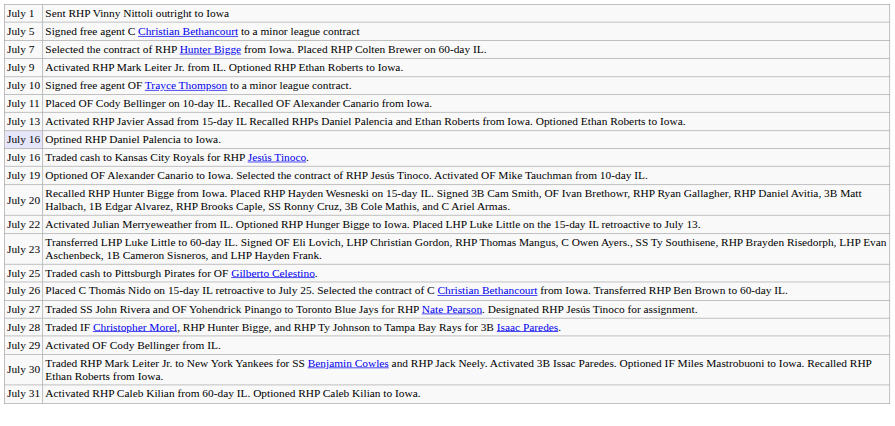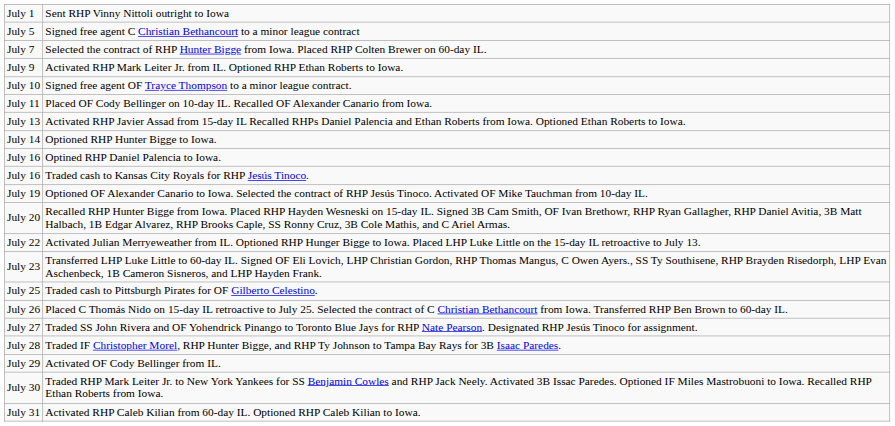 <table class="wikitable">
 <tr>
 <td>July 1</td>
 <td>Sent RHP Vinny Nittoli outright to Iowa</td>
 </tr>
 <tr>
 <td>July 5</td>
 <td>Signed free agent C <a href='#'>Christian Bethancourt</a> to a minor league contract</td>
 </tr>
 <tr>
 <td>July 7</td>
 <td>Selected the contract of RHP <a href='#'>Hunter Bigge</a> from Iowa. Placed RHP Colten Brewer on 60-day IL.</td>
 </tr>
 <tr>
 <td>July 9</td>
 <td>Activated RHP Mark Leiter Jr. from IL. Optioned RHP Ethan Roberts to Iowa.</td>
 </tr>
 <tr>
 <td>July 10</td>
 <td>Signed free agent OF <a href='#'>Trayce Thompson</a> to a minor league contract.</td>
 </tr>
 <tr>
 <td>July 11</td>
 <td>Placed OF Cody Bellinger on 10-day IL. Recalled OF Alexander Canario from Iowa.</td>
 </tr>
 <tr>
 <td>July 13</td>
 <td>Activated RHP Javier Assad from 15-day IL Recalled RHPs Daniel Palencia and Ethan Roberts from Iowa. Optioned Ethan Roberts to Iowa.</td>
 </tr>
 <tr>
-<td style="background: lavender;">July 16</td>
+<td>July 14</td>
+<td>Optioned RHP Hunter Bigge to Iowa.</td>
+</tr>
+<tr>
+<td>July 16</td>
 <td>Optined RHP Daniel Palencia to Iowa.</td>
 </tr>
 <tr>
 <td>July 16</td>
 <td>Traded cash to Kansas City Royals for RHP <a href='#'>Jesús Tinoco</a>.</td>
 </tr>
 <tr>
 <td>July 19</td>
 <td>Optioned OF Alexander Canario to Iowa. Selected the contract of RHP Jesús Tinoco. Activated OF Mike Tauchman from 10-day IL.</td>
 </tr>
 <tr>
 <td>July 20</td>
 <td>Recalled RHP Hunter Bigge from Iowa. Placed RHP Hayden Wesneski on 15-day IL. Signed 3B Cam Smith, OF Ivan Brethowr, RHP Ryan Gallagher, RHP Daniel Avitia, 3B Matt Halbach, 1B Edgar Alvarez, RHP Brooks Caple, SS Ronny Cruz, 3B Cole Mathis, and C Ariel Armas.</td>
 </tr>
 <tr>
 <td>July 22</td>
 <td>Activated Julian Merryeweather from IL. Optioned RHP Hunger Bigge to Iowa. Placed LHP Luke Little on the 15-day IL retroactive to July 13.</td>
 </tr>
 <tr>
 <td>July 23</td>
 <td>Transferred LHP Luke Little to 60-day IL. Signed OF Eli Lovich, LHP Christian Gordon, RHP Thomas Mangus, C Owen Ayers., SS Ty Southisene,  RHP Brayden Risedorph, LHP Evan Aschenbeck, 1B Cameron Sisneros, and LHP Hayden Frank.</td>
 </tr>
 <tr>
 <td>July 25</td>
 <td>Traded cash to Pittsburgh Pirates for OF <a href='#'>Gilberto Celestino</a>.</td>
 </tr>
 <tr>
 <td>July 26</td>
 <td>Placed C Thomás Nido on 15-day IL retroactive to July 25. Selected the contract of C <a href='#'>Christian Bethancourt</a> from Iowa. Transferred RHP Ben Brown to 60-day IL.</td>
 </tr>
 <tr>
 <td>July 27</td>
 <td>Traded SS John Rivera and OF Yohendrick Pinango to Toronto Blue Jays for RHP <a href='#'>Nate Pearson</a>. Designated RHP Jesús Tinoco for assignment.</td>
 </tr>
 <tr>
 <td>July 28</td>
 <td>Traded IF <a href='#'>Christopher Morel</a>, RHP Hunter Bigge, and RHP Ty Johnson to Tampa Bay Rays for 3B <a href='#'>Isaac Paredes</a>.</td>
 </tr>
 <tr>
 <td>July 29</td>
 <td>Activated OF Cody Bellinger from IL.</td>
 </tr>
 <tr>
 <td>July 30</td>
 <td>Traded RHP Mark Leiter Jr. to New York Yankees for SS <a href='#'>Benjamin Cowles</a> and RHP Jack Neely. Activated 3B Issac Paredes. Optioned IF Miles Mastrobuoni to Iowa. Recalled RHP Ethan Roberts from Iowa.</td>
 </tr>
 <tr>
 <td>July 31</td>
 <td>Activated RHP Caleb Kilian from 60-day IL. Optioned RHP Caleb Kilian to Iowa.</td>
 </tr>
 </table>
